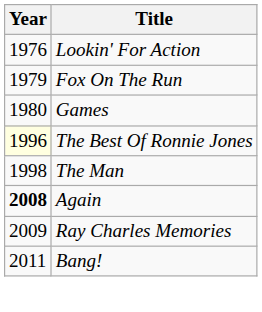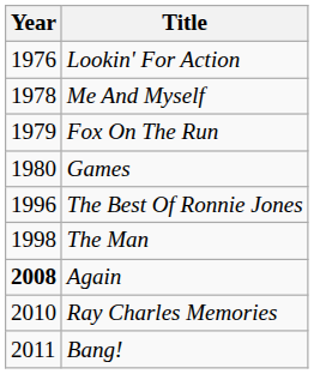 <table class="wikitable">
 <tr>
 <th>Year</th>
 <th>Title</th>
 </tr>
 <tr>
 <td>1976</td>
 <td><em>Lookin' For Action</em></td>
 </tr>
 <tr>
+<td>1978</td>
+<td><em>Me And Myself</em></td>
+</tr>
+<tr>
 <td>1979</td>
 <td><em>Fox On The Run</em></td>
 </tr>
 <tr>
 <td>1980</td>
 <td><em>Games</em></td>
 </tr>
 <tr>
-<td style="background: lightyellow;">1996</td>
+<td>1996</td>
 <td><em>The Best Of Ronnie Jones</em></td>
 </tr>
 <tr>
 <td>1998</td>
 <td><em>The Man</em></td>
 </tr>
 <tr>
 <td><strong>2008</strong></td>
 <td><em>Again</em></td>
 </tr>
 <tr>
-<td>2009</td>
+<td>2010</td>
 <td><em>Ray Charles Memories</em></td>
 </tr>
 <tr>
 <td>2011</td>
 <td><em>Bang!</em></td>
 </tr>
 </table>
